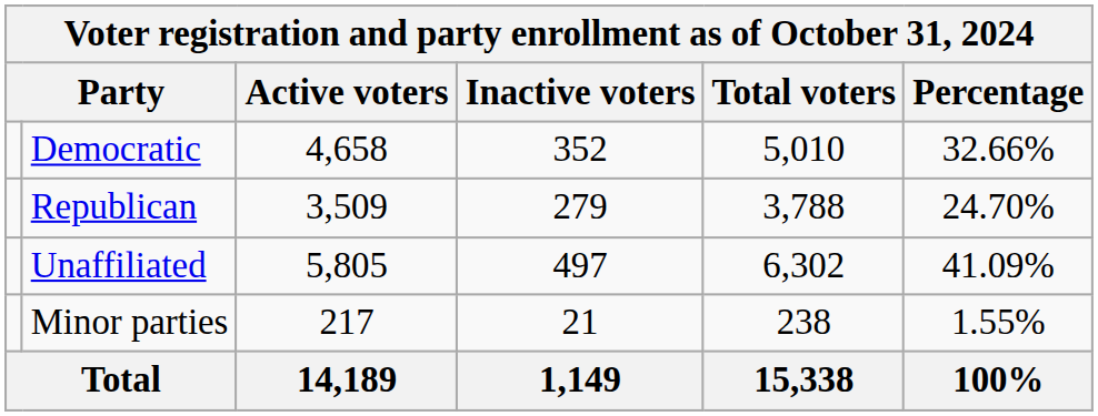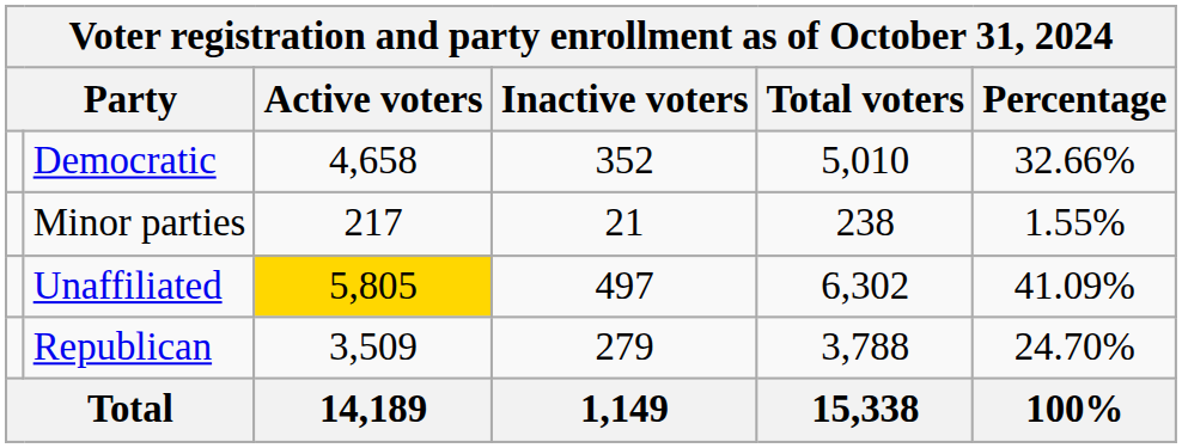 <table class=wikitable>
 <tr>
 <th colspan = 6>Voter registration and party enrollment as of October 31, 2024</th>
 </tr>
 <tr>
 <th colspan = 2>Party</th>
 <th>Active voters</th>
 <th>Inactive voters</th>
 <th>Total voters</th>
 <th>Percentage</th>
 </tr>
 <tr>
 <td></td>
 <td><a href='#'>Democratic</a></td>
 <td align="center">4,658</td>
 <td align="center">352</td>
 <td align="center">5,010</td>
 <td align="center">32.66%</td>
 </tr>
 <tr>
 <td></td>
-<td><a href='#'>Republican</a></td>
-<td align="center">3,509</td>
-<td align="center">279</td>
-<td align="center">3,788</td>
-<td align="center">24.70%</td>
+<td>Minor parties</td>
+<td align = center>217</td>
+<td align = center>21</td>
+<td align = center>238</td>
+<td align = center>1.55%</td>
 </tr>
 <tr>
 <td></td>
 <td><a href='#'>Unaffiliated</a></td>
-<td align = center>5,805</td>
+<td align = center style="background: gold;">5,805</td>
 <td align = center>497</td>
 <td align = center>6,302</td>
 <td align = center>41.09%</td>
 </tr>
 <tr>
 <td></td>
-<td>Minor parties</td>
-<td align = center>217</td>
-<td align = center>21</td>
-<td align = center>238</td>
-<td align = center>1.55%</td>
+<td><a href='#'>Republican</a></td>
+<td align="center">3,509</td>
+<td align="center">279</td>
+<td align="center">3,788</td>
+<td align="center">24.70%</td>
 </tr>
 <tr>
 <th colspan = 2>Total</th>
 <th align = center>14,189</th>
 <th align = center>1,149</th>
 <th align = center>15,338</th>
 <th align="center">100%</th>
 </tr>
 </table>
